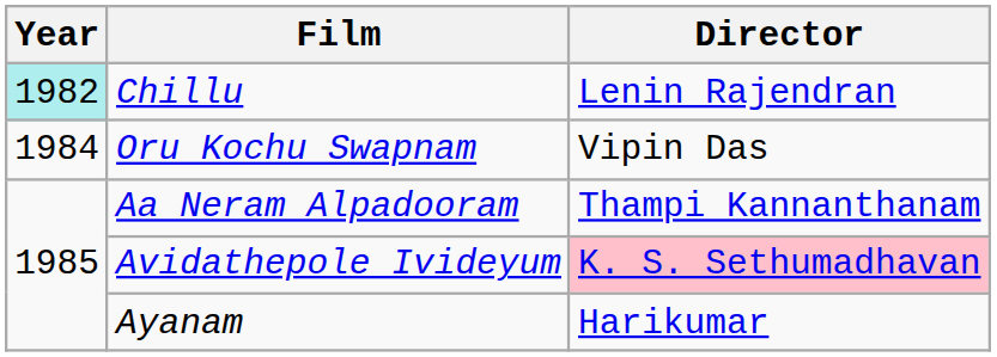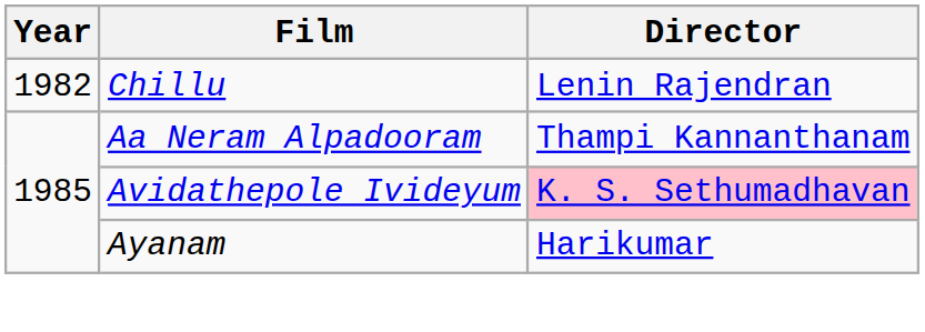 <table class="wikitable">
 <tr>
 <th>Year</th>
 <th>Film</th>
 <th>Director</th>
 </tr>
 <tr>
-<td style="background: paleturquoise;">1982</td>
+<td>1982</td>
 <td><em><a href='#'>Chillu</a></em></td>
 <td><a href='#'>Lenin Rajendran</a></td>
-</tr>
-<tr>
-<td>1984</td>
-<td><em><a href='#'>Oru Kochu Swapnam</a></em></td>
-<td>Vipin Das</td>
 </tr>
 <tr>
 <td rowspan="3">1985</td>
 <td><em><a href='#'>Aa Neram Alpadooram</a></em></td>
 <td><a href='#'>Thampi Kannanthanam</a></td>
 </tr>
 <tr>
 <td><em><a href='#'>Avidathepole Ivideyum</a></em></td>
 <td style="background: pink;"><a href='#'>K. S. Sethumadhavan</a></td>
 </tr>
 <tr>
 <td><em>Ayanam</em></td>
 <td><a href='#'>Harikumar</a></td>
 </tr>
 </table>
